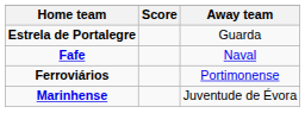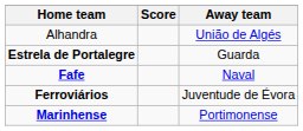 <table class="wikitable" style="text-align: center">
 <tr>
 </tr>
 <tr>
 <th>Home team</th>
 <th>Score</th>
 <th>Away team</th>
+</tr>
+<tr>
+<td>Alhandra </td>
+<td></td>
+<td><a href='#'>União de Algés</a> </td>
 </tr>
 <tr>
 <td><strong>Estrela de Portalegre</strong> </td>
 <td></td>
 <td>Guarda </td>
 </tr>
 <tr>
 <td><strong><a href='#'>Fafe</a></strong> </td>
 <td></td>
 <td><a href='#'>Naval</a> </td>
 </tr>
 <tr>
 <td><strong>Ferroviários</strong> </td>
 <td></td>
-<td><a href='#'>Portimonense</a> </td>
+<td>Juventude de Évora </td>
 </tr>
 <tr>
 <td><strong><a href='#'>Marinhense</a></strong> </td>
 <td></td>
-<td>Juventude de Évora </td>
+<td><a href='#'>Portimonense</a> </td>
 </tr>
 </table>
